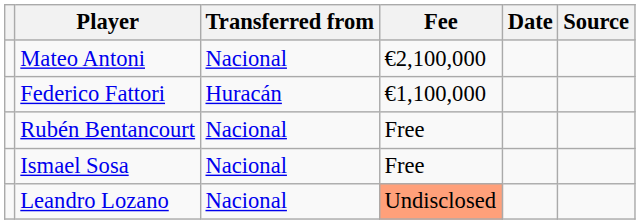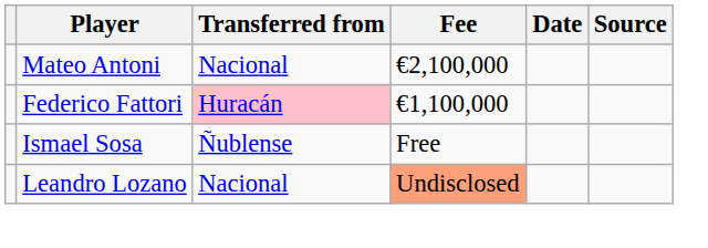 <table class="wikitable plainrowheaders sortable">
 <tr>
 <th></th>
 <th scope="col">Player</th>
 <th>Transferred from</th>
 <th style="width: 80px;">Fee</th>
 <th scope="col">Date</th>
 <th scope="col">Source</th>
 </tr>
 <tr>
 <td align="center"></td>
 <td> <a href='#'>Mateo Antoni</a></td>
 <td> <a href='#'>Nacional</a></td>
 <td>€2,100,000</td>
 <td></td>
 <td></td>
 </tr>
 <tr>
 <td align="center"></td>
 <td> <a href='#'>Federico Fattori</a></td>
-<td> <a href='#'>Huracán</a></td>
+<td style="background: pink;"> <a href='#'>Huracán</a></td>
 <td>€1,100,000</td>
 <td></td>
 <td></td>
 </tr>
 <tr>
 <td align="center"></td>
-<td> <a href='#'>Rubén Bentancourt</a></td>
-<td> <a href='#'>Nacional</a></td>
-<td>Free</td>
-<td></td>
-<td></td>
-</tr>
-<tr>
-<td align="center"></td>
 <td> <a href='#'>Ismael Sosa</a></td>
-<td> <a href='#'>Nacional</a></td>
+<td> <a href='#'>Ñublense</a></td>
 <td>Free</td>
 <td></td>
 <td></td>
 </tr>
 <tr>
 <td align="center"></td>
 <td> <a href='#'>Leandro Lozano</a></td>
 <td> <a href='#'>Nacional</a></td>
 <td style="background: lightsalmon;">Undisclosed</td>
 <td></td>
 <td></td>
 </tr>
 </table>
